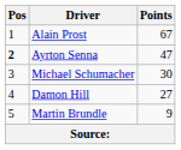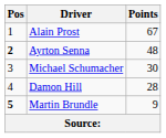 <table class="wikitable" style="font-size: 95%;">
 <tr>
 <th>Pos</th>
 <th>Driver</th>
 <th>Points</th>
 </tr>
 <tr>
 <td>1</td>
 <td> <a href='#'>Alain Prost</a></td>
 <td align="right">67</td>
 </tr>
 <tr>
 <td><strong>2</strong></td>
 <td> <a href='#'>Ayrton Senna</a></td>
-<td align="right">47</td>
+<td align="right">48</td>
 </tr>
 <tr>
 <td>3</td>
 <td> <a href='#'>Michael Schumacher</a></td>
 <td align="right">30</td>
 </tr>
 <tr>
 <td>4</td>
 <td> <a href='#'>Damon Hill</a></td>
-<td align="right">27</td>
+<td align="right">28</td>
 </tr>
 <tr>
-<td>5</td>
+<td><strong>5</strong></td>
 <td> <a href='#'>Martin Brundle</a></td>
 <td align="right">9</td>
 </tr>
 <tr>
 <th colspan=4>Source: </th>
 </tr>
 </table>
